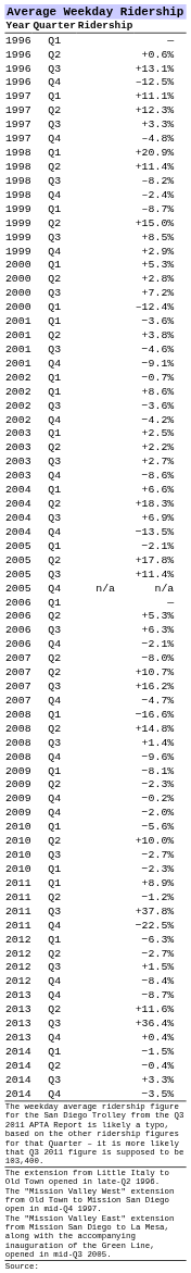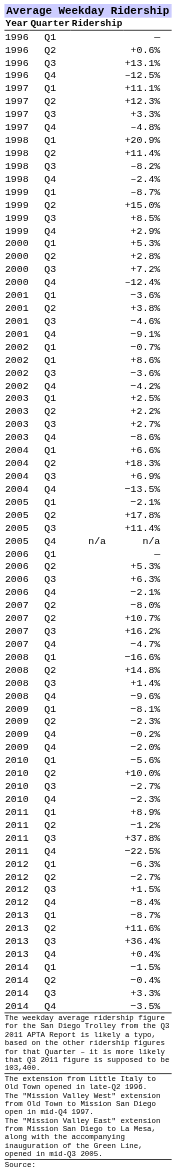 <table class="toccolours collapsible collapsed" cellpadding="1" cellspacing="0" style="float: right; clear: both; margin: 0 0 1em 1em; text-align:right;">
 <tr>
 <th colspan="4" style="background-color:#ccf; background-color:#ccf; padding-right:3px; padding-left:3px; font-size:110%; text-align:center;">Average Weekday Ridership</th>
 </tr>
 <tr style="font-size:95%; text-align:center">
 <th style="border-bottom:1px solid black;">Year</th>
 <th style="border-bottom:1px solid black;">Quarter</th>
 <th style="border-bottom:1px solid black;">Ridership</th>
 <th style="border-bottom:1px solid black;"></th>
 </tr>
 <tr style="text-align:center;">
 <td>1996</td>
 <td>Q1</td>
 <td></td>
 <td style="text-align:right; padding-right:15px">—</td>
 </tr>
 <tr style="text-align:center;">
 <td>1996</td>
 <td>Q2</td>
 <td></td>
 <td style="text-align:right; padding-right:15px">+0.6%</td>
 </tr>
 <tr style="text-align:center;">
 <td>1996</td>
 <td>Q3</td>
 <td></td>
 <td style="text-align:right; padding-right:15px">+13.1%</td>
 </tr>
 <tr style="text-align:center;">
 <td>1996</td>
 <td>Q4</td>
 <td></td>
 <td style="text-align:right; padding-right:15px">–12.5%</td>
 </tr>
 <tr style="text-align:center;">
 <td>1997</td>
 <td>Q1</td>
 <td></td>
 <td style="text-align:right; padding-right:15px">+11.1%</td>
 </tr>
 <tr style="text-align:center;">
 <td>1997</td>
 <td>Q2</td>
 <td></td>
 <td style="text-align:right; padding-right:15px">+12.3%</td>
 </tr>
 <tr style="text-align:center;">
 <td>1997</td>
 <td>Q3</td>
 <td></td>
 <td style="text-align:right; padding-right:15px">+3.3%</td>
 </tr>
 <tr style="text-align:center;">
 <td>1997</td>
 <td>Q4</td>
 <td></td>
 <td style="text-align:right; padding-right:15px">–4.8%</td>
 </tr>
 <tr style="text-align:center;">
 <td>1998</td>
 <td>Q1</td>
 <td></td>
 <td style="text-align:right; padding-right:15px">+20.9%</td>
 </tr>
 <tr style="text-align:center;">
 <td>1998</td>
 <td>Q2</td>
 <td></td>
 <td style="text-align:right; padding-right:15px">+11.4%</td>
 </tr>
 <tr style="text-align:center;">
 <td>1998</td>
 <td>Q3</td>
 <td></td>
 <td style="text-align:right; padding-right:15px">–8.2%</td>
 </tr>
 <tr style="text-align:center;">
 <td>1998</td>
 <td>Q4</td>
 <td></td>
 <td style="text-align:right; padding-right:15px">–2.4%</td>
 </tr>
 <tr style="text-align:center;">
 <td>1999</td>
 <td>Q1</td>
 <td></td>
 <td style="text-align:right; padding-right:15px">–8.7%</td>
 </tr>
 <tr style="text-align:center;">
 <td>1999</td>
 <td>Q2</td>
 <td></td>
 <td style="text-align:right; padding-right:15px">+15.0%</td>
 </tr>
 <tr style="text-align:center;">
 <td>1999</td>
 <td>Q3</td>
 <td></td>
 <td style="text-align:right; padding-right:15px">+8.5%</td>
 </tr>
 <tr style="text-align:center;">
 <td>1999</td>
 <td>Q4</td>
 <td></td>
 <td style="text-align:right; padding-right:15px">+2.9%</td>
 </tr>
 <tr style="text-align:center;">
 <td>2000</td>
 <td>Q1</td>
 <td></td>
 <td style="text-align:right; padding-right:15px">+5.3%</td>
 </tr>
 <tr style="text-align:center;">
 <td>2000</td>
 <td>Q2</td>
 <td></td>
 <td style="text-align:right; padding-right:15px">+2.8%</td>
 </tr>
 <tr style="text-align:center;">
 <td>2000</td>
 <td>Q3</td>
 <td></td>
 <td style="text-align:right; padding-right:15px">+7.2%</td>
 </tr>
 <tr style="text-align:center;">
 <td>2000</td>
-<td>Q1</td>
+<td>Q4</td>
 <td></td>
 <td style="text-align:right; padding-right:15px">–12.4%</td>
 </tr>
 <tr style="text-align:center;">
 <td>2001</td>
 <td>Q1</td>
 <td></td>
 <td style="text-align:right; padding-right:15px">−3.6%</td>
 </tr>
 <tr style="text-align:center;">
 <td>2001</td>
 <td>Q2</td>
 <td></td>
 <td style="text-align:right; padding-right:15px">+3.8%</td>
 </tr>
 <tr style="text-align:center;">
 <td>2001</td>
 <td>Q3</td>
 <td></td>
 <td style="text-align:right; padding-right:15px">−4.6%</td>
 </tr>
 <tr style="text-align:center;">
 <td>2001</td>
 <td>Q4</td>
 <td></td>
 <td style="text-align:right; padding-right:15px">−9.1%</td>
 </tr>
 <tr style="text-align:center;">
 <td>2002</td>
 <td>Q1</td>
 <td></td>
 <td style="text-align:right; padding-right:15px">−0.7%</td>
 </tr>
 <tr style="text-align:center;">
 <td>2002</td>
 <td>Q1</td>
 <td></td>
 <td style="text-align:right; padding-right:15px">+8.6%</td>
 </tr>
 <tr style="text-align:center;">
 <td>2002</td>
 <td>Q3</td>
 <td></td>
 <td style="text-align:right; padding-right:15px">−3.6%</td>
 </tr>
 <tr style="text-align:center;">
 <td>2002</td>
 <td>Q4</td>
 <td></td>
 <td style="text-align:right; padding-right:15px">−4.2%</td>
 </tr>
 <tr style="text-align:center;">
 <td>2003</td>
 <td>Q1</td>
 <td></td>
 <td style="text-align:right; padding-right:15px">+2.5%</td>
 </tr>
 <tr style="text-align:center;">
 <td>2003</td>
 <td>Q2</td>
 <td></td>
 <td style="text-align:right; padding-right:15px">+2.2%</td>
 </tr>
 <tr style="text-align:center;">
 <td>2003</td>
 <td>Q3</td>
 <td></td>
 <td style="text-align:right; padding-right:15px">+2.7%</td>
 </tr>
 <tr style="text-align:center;">
 <td>2003</td>
 <td>Q4</td>
 <td></td>
 <td style="text-align:right; padding-right:15px">−8.6%</td>
 </tr>
 <tr style="text-align:center;">
 <td>2004</td>
 <td>Q1</td>
 <td></td>
 <td style="text-align:right; padding-right:15px">+6.6%</td>
 </tr>
 <tr style="text-align:center;">
 <td>2004</td>
 <td>Q2</td>
 <td></td>
 <td style="text-align:right; padding-right:15px">+18.3%</td>
 </tr>
 <tr style="text-align:center;">
 <td>2004</td>
 <td>Q3</td>
 <td></td>
 <td style="text-align:right; padding-right:15px">+6.9%</td>
 </tr>
 <tr style="text-align:center;">
 <td>2004</td>
 <td>Q4</td>
 <td></td>
 <td style="text-align:right; padding-right:15px">−13.5%</td>
 </tr>
 <tr style="text-align:center;">
 <td>2005</td>
 <td>Q1</td>
 <td></td>
 <td style="text-align:right; padding-right:15px">−2.1%</td>
 </tr>
 <tr style="text-align:center;">
 <td>2005</td>
 <td>Q2</td>
 <td></td>
 <td style="text-align:right; padding-right:15px">+17.8%</td>
 </tr>
 <tr style="text-align:center;">
 <td>2005</td>
 <td>Q3</td>
 <td></td>
 <td style="text-align:right; padding-right:15px">+11.4%</td>
 </tr>
 <tr style="text-align:center;">
 <td>2005</td>
 <td>Q4</td>
 <td>n/a</td>
 <td style="text-align:right; padding-right:15px">n/a</td>
 </tr>
 <tr style="text-align:center;">
 <td>2006</td>
 <td>Q1</td>
 <td></td>
 <td style="text-align:right; padding-right:15px">—</td>
 </tr>
 <tr style="text-align:center;">
 <td>2006</td>
 <td>Q2</td>
 <td></td>
 <td style="text-align:right; padding-right:15px">+5.3%</td>
 </tr>
 <tr style="text-align:center;">
 <td>2006</td>
 <td>Q3</td>
 <td></td>
 <td style="text-align:right; padding-right:15px">+6.3%</td>
 </tr>
 <tr style="text-align:center;">
 <td>2006</td>
 <td>Q4</td>
 <td></td>
 <td style="text-align:right; padding-right:15px">−2.1%</td>
 </tr>
 <tr style="text-align:center;">
 <td>2007</td>
 <td>Q2</td>
 <td></td>
 <td style="text-align:right; padding-right:15px">−8.0%</td>
 </tr>
 <tr style="text-align:center;">
 <td>2007</td>
 <td>Q2</td>
 <td></td>
 <td style="text-align:right; padding-right:15px">+10.7%</td>
 </tr>
 <tr style="text-align:center;">
 <td>2007</td>
 <td>Q3</td>
 <td></td>
 <td style="text-align:right; padding-right:15px">+16.2%</td>
 </tr>
 <tr style="text-align:center;">
 <td>2007</td>
 <td>Q4</td>
 <td></td>
 <td style="text-align:right; padding-right:15px">−4.7%</td>
 </tr>
 <tr style="text-align:center;">
 <td>2008</td>
 <td>Q1</td>
 <td></td>
 <td style="text-align:right; padding-right:15px">−16.6%</td>
 </tr>
 <tr style="text-align:center;">
 <td>2008</td>
 <td>Q2</td>
 <td></td>
 <td style="text-align:right; padding-right:15px">+14.8%</td>
 </tr>
 <tr style="text-align:center;">
 <td>2008</td>
 <td>Q3</td>
 <td></td>
 <td style="text-align:right; padding-right:15px">+1.4%</td>
 </tr>
 <tr style="text-align:center;">
 <td>2008</td>
 <td>Q4</td>
 <td></td>
 <td style="text-align:right; padding-right:15px">−9.6%</td>
 </tr>
 <tr style="text-align:center;">
 <td>2009</td>
 <td>Q1</td>
 <td></td>
 <td style="text-align:right; padding-right:15px">−8.1%</td>
 </tr>
 <tr style="text-align:center;">
 <td>2009</td>
 <td>Q2</td>
 <td></td>
 <td style="text-align:right; padding-right:15px">−2.3%</td>
 </tr>
 <tr style="text-align:center;">
 <td>2009</td>
 <td>Q4</td>
 <td></td>
 <td style="text-align:right; padding-right:15px">−0.2%</td>
 </tr>
 <tr style="text-align:center;">
 <td>2009</td>
 <td>Q4</td>
 <td></td>
 <td style="text-align:right; padding-right:15px">−2.0%</td>
 </tr>
 <tr style="text-align:center;">
 <td>2010</td>
 <td>Q1</td>
 <td></td>
 <td style="text-align:right; padding-right:15px">−5.6%</td>
 </tr>
 <tr style="text-align:center;">
 <td>2010</td>
 <td>Q2</td>
 <td></td>
 <td style="text-align:right; padding-right:15px">+10.0%</td>
 </tr>
 <tr style="text-align:center;">
 <td>2010</td>
 <td>Q3</td>
 <td></td>
 <td style="text-align:right; padding-right:15px">−2.7%</td>
 </tr>
 <tr style="text-align:center;">
 <td>2010</td>
-<td>Q1</td>
+<td>Q4</td>
 <td></td>
 <td style="text-align:right; padding-right:15px">−2.3%</td>
 </tr>
 <tr style="text-align:center;">
 <td>2011</td>
 <td>Q1</td>
 <td></td>
 <td style="text-align:right; padding-right:15px">+8.9%</td>
 </tr>
 <tr style="text-align:center;">
 <td>2011</td>
 <td>Q2</td>
 <td></td>
 <td style="text-align:right; padding-right:15px">−1.2%</td>
 </tr>
 <tr style="text-align:center;">
 <td>2011</td>
 <td>Q3</td>
 <td></td>
 <td style="text-align:right; padding-right:15px">+37.8%</td>
 </tr>
 <tr style="text-align:center;">
 <td>2011</td>
 <td>Q4</td>
 <td></td>
 <td style="text-align:right; padding-right:15px">−22.5%</td>
 </tr>
 <tr style="text-align:center;">
 <td>2012</td>
 <td>Q1</td>
 <td></td>
 <td style="text-align:right; padding-right:15px">−6.3%</td>
 </tr>
 <tr style="text-align:center;">
 <td>2012</td>
 <td>Q2</td>
 <td></td>
 <td style="text-align:right; padding-right:15px">−2.7%</td>
 </tr>
 <tr style="text-align:center;">
 <td>2012</td>
 <td>Q3</td>
 <td></td>
 <td style="text-align:right; padding-right:15px">+1.5%</td>
 </tr>
 <tr style="text-align:center;">
 <td>2012</td>
 <td>Q4</td>
 <td></td>
 <td style="text-align:right; padding-right:15px">−8.4%</td>
 </tr>
 <tr style="text-align:center;">
 <td>2013</td>
-<td>Q4</td>
+<td>Q1</td>
 <td></td>
 <td style="text-align:right; padding-right:15px">−8.7%</td>
 </tr>
 <tr style="text-align:center;">
 <td>2013</td>
 <td>Q2</td>
 <td></td>
 <td style="text-align:right; padding-right:15px">+11.6%</td>
 </tr>
 <tr style="text-align:center;">
 <td>2013</td>
 <td>Q3</td>
 <td></td>
 <td style="text-align:right; padding-right:15px">+36.4%</td>
 </tr>
 <tr style="text-align:center;">
 <td>2013</td>
 <td>Q4</td>
 <td></td>
 <td style="text-align:right; padding-right:15px">+0.4%</td>
 </tr>
 <tr style="text-align:center;">
 <td>2014</td>
 <td>Q1</td>
 <td></td>
 <td style="text-align:right; padding-right:15px">−1.5%</td>
 </tr>
 <tr style="text-align:center;">
 <td>2014</td>
 <td>Q2</td>
 <td></td>
 <td style="text-align:right; padding-right:15px">−0.4%</td>
 </tr>
 <tr style="text-align:center;">
 <td>2014</td>
 <td>Q3</td>
 <td></td>
 <td style="text-align:right; padding-right:15px">+3.3%</td>
 </tr>
 <tr style="text-align:center;">
 <td>2014</td>
 <td>Q4</td>
 <td></td>
 <td style="text-align:right; padding-right:15px">−3.5%</td>
 </tr>
 <tr>
 <td colspan="4" width="28em" style="border-top:1px solid black; font-size:75%; text-align:left">The weekday average ridership figure for the San Diego Trolley from the Q3 2011 APTA Report is likely a typo, based on the other ridership figures for that Quarter – it is more likely that Q3 2011 figure is supposed to be 103,400.</td>
 </tr>
 <tr>
 <td colspan="4" width="28em" style="border-top:1px solid black; font-size:75%; text-align:left">The extension from Little Italy to Old Town opened in late-Q2 1996. <br>The "Mission Valley West" extension from Old Town to Mission San Diego open in mid-Q4 1997. <br>The "Mission Valley East" extension from Mission San Diego to La Mesa, along with the accompanying inauguration of the Green Line, opened in mid-Q3 2005.</td>
 </tr>
 <tr>
 <td colspan="4" width="28em" style="border-top:1px solid black; font-size:75%; text-align:left">Source:</td>
 </tr>
 </table>
